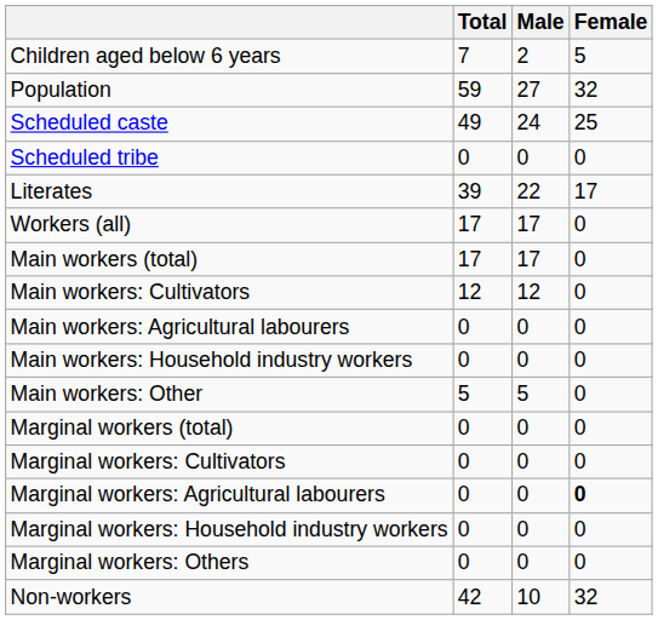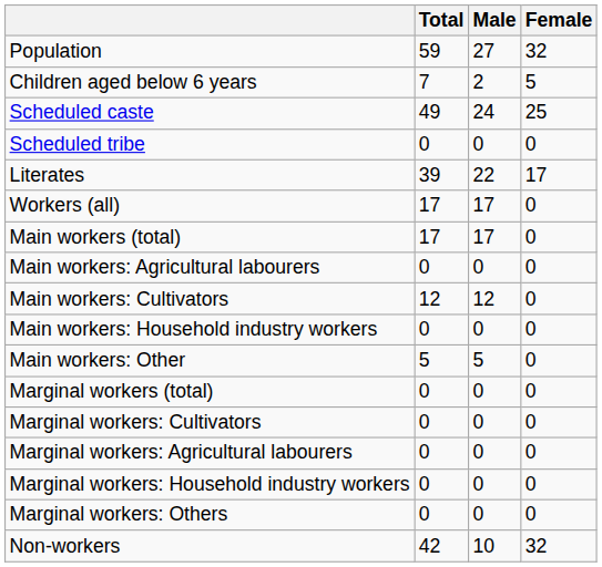 <table class="wikitable sortable">
 <tr>
 <th></th>
 <th>Total</th>
 <th>Male</th>
 <th>Female</th>
 </tr>
 <tr>
+<td>Population</td>
+<td>59</td>
+<td>27</td>
+<td>32</td>
+</tr>
+<tr>
 <td>Children aged below 6 years</td>
 <td>7</td>
 <td>2</td>
 <td>5</td>
-</tr>
-<tr>
-<td>Population</td>
-<td>59</td>
-<td>27</td>
-<td>32</td>
 </tr>
 <tr>
 <td><a href='#'>Scheduled caste</a></td>
 <td>49</td>
 <td>24</td>
 <td>25</td>
 </tr>
 <tr>
 <td><a href='#'>Scheduled tribe</a></td>
 <td>0</td>
 <td>0</td>
 <td>0</td>
 </tr>
 <tr>
 <td>Literates</td>
 <td>39</td>
 <td>22</td>
 <td>17</td>
 </tr>
 <tr>
 <td>Workers (all)</td>
 <td>17</td>
 <td>17</td>
 <td>0</td>
 </tr>
 <tr>
 <td>Main workers (total)</td>
 <td>17</td>
 <td>17</td>
 <td>0</td>
 </tr>
 <tr>
+<td>Main workers: Agricultural labourers</td>
+<td>0</td>
+<td>0</td>
+<td>0</td>
+</tr>
+<tr>
 <td>Main workers: Cultivators</td>
 <td>12</td>
 <td>12</td>
-<td>0</td>
-</tr>
-<tr>
-<td>Main workers: Agricultural labourers</td>
-<td>0</td>
-<td>0</td>
 <td>0</td>
 </tr>
 <tr>
 <td>Main workers: Household industry workers</td>
 <td>0</td>
 <td>0</td>
 <td>0</td>
 </tr>
 <tr>
 <td>Main workers: Other</td>
 <td>5</td>
 <td>5</td>
 <td>0</td>
 </tr>
 <tr>
 <td>Marginal workers (total)</td>
 <td>0</td>
 <td>0</td>
 <td>0</td>
 </tr>
 <tr>
 <td>Marginal workers: Cultivators</td>
 <td>0</td>
 <td>0</td>
 <td>0</td>
 </tr>
 <tr>
 <td>Marginal workers: Agricultural labourers</td>
 <td>0</td>
 <td>0</td>
-<td><strong>0</strong></td>
+<td>0</td>
 </tr>
 <tr>
 <td>Marginal workers: Household industry workers</td>
 <td>0</td>
 <td>0</td>
 <td>0</td>
 </tr>
 <tr>
 <td>Marginal workers: Others</td>
 <td>0</td>
 <td>0</td>
 <td>0</td>
 </tr>
 <tr>
 <td>Non-workers</td>
 <td>42</td>
 <td>10</td>
 <td>32</td>
 </tr>
 </table>
